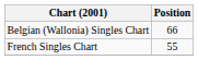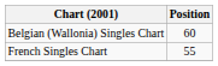 <table class="wikitable sortable">
 <tr>
 <th>Chart (2001)</th>
 <th>Position</th>
 </tr>
 <tr>
 <td>Belgian (Wallonia) Singles Chart</td>
-<td align="center">66</td>
+<td align="center">60</td>
 </tr>
 <tr>
 <td>French Singles Chart</td>
 <td align="center">55</td>
 </tr>
 <tr>
 </tr>
 </table>
